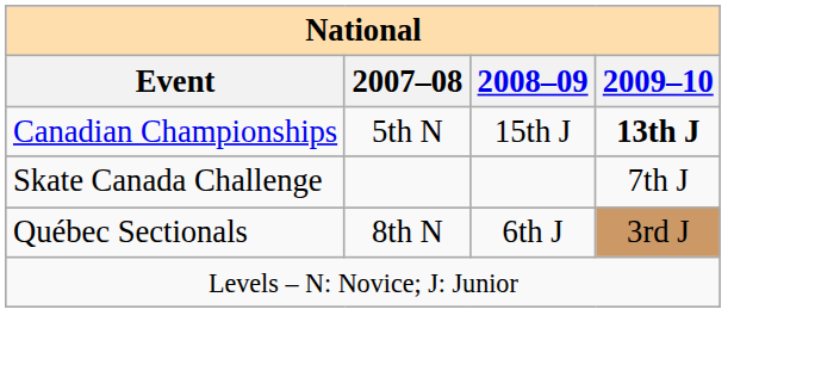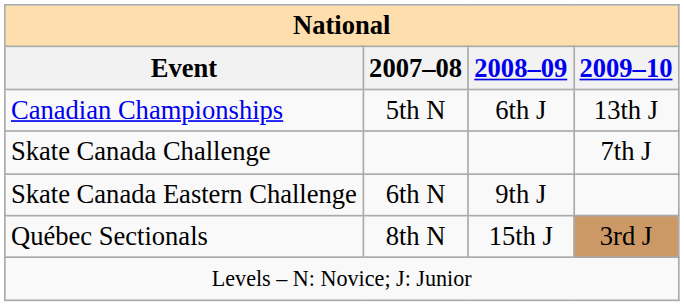 <table class="wikitable" style="text-align:center">
 <tr>
 <th style="background-color: #ffdead; " colspan=4 align=center>National</th>
 </tr>
 <tr>
 <th>Event</th>
 <th>2007–08</th>
 <th><a href='#'>2008–09</a></th>
 <th><a href='#'>2009–10</a></th>
 </tr>
 <tr>
 <td align=left><a href='#'>Canadian Championships</a></td>
 <td>5th N</td>
-<td>15th J</td>
-<td><strong>13th J</strong></td>
+<td>6th J</td>
+<td>13th J</td>
 </tr>
 <tr>
 <td align=left>Skate Canada Challenge</td>
 <td></td>
 <td></td>
 <td>7th J</td>
 </tr>
 <tr>
+<td align=left>Skate Canada Eastern Challenge</td>
+<td>6th N</td>
+<td>9th J</td>
+<td></td>
+</tr>
+<tr>
 <td align=left>Québec Sectionals</td>
 <td>8th N</td>
-<td>6th J</td>
+<td>15th J</td>
 <td bgcolor=cc9966>3rd J</td>
 </tr>
 <tr>
 <td colspan=4 align=center><small> Levels – N: Novice; J: Junior </small></td>
 </tr>
 </table>
